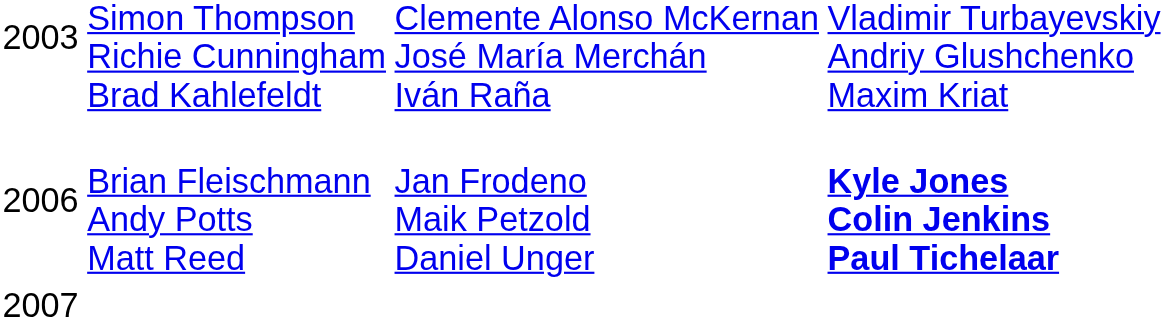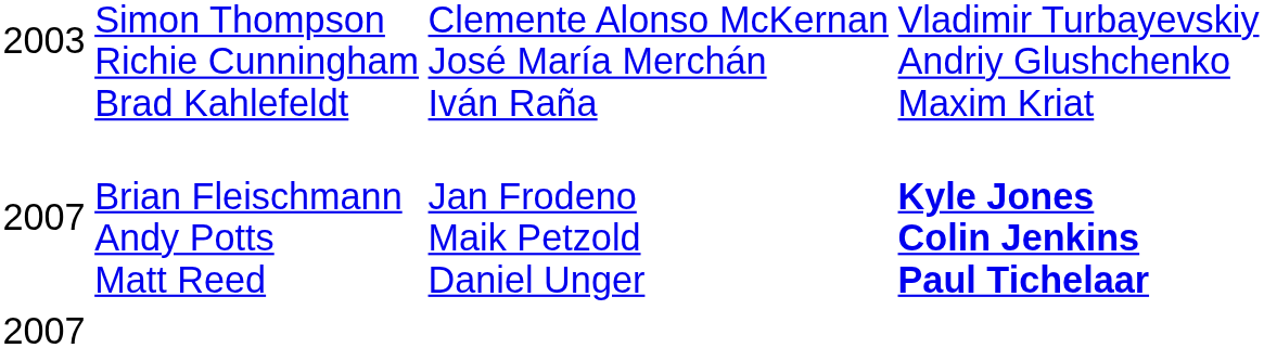 <table>
 <tr>
 <td align="center">2003</td>
 <td><br><a href='#'>Simon Thompson</a><br><a href='#'>Richie Cunningham</a><br><a href='#'>Brad Kahlefeldt</a></td>
 <td><br><a href='#'>Clemente Alonso McKernan</a><br><a href='#'>José María Merchán</a><br><a href='#'>Iván Raña</a></td>
 <td><br><a href='#'>Vladimir Turbayevskiy</a><br><a href='#'>Andriy Glushchenko</a><br><a href='#'>Maxim Kriat</a></td>
 </tr>
 <tr>
-<td align="center">2006</td>
+<td align="center">2007</td>
 <td><br><a href='#'>Brian Fleischmann</a><br><a href='#'>Andy Potts</a><br><a href='#'>Matt Reed</a></td>
 <td><br><a href='#'>Jan Frodeno</a><br><a href='#'>Maik Petzold</a><br><a href='#'>Daniel Unger</a></td>
 <td><strong><br><a href='#'>Kyle Jones</a><br><a href='#'>Colin Jenkins</a><br><a href='#'>Paul Tichelaar</a></strong></td>
 </tr>
 <tr>
 <td align="center">2007</td>
 <td></td>
 <td></td>
 <td></td>
 </tr>
 </table>
